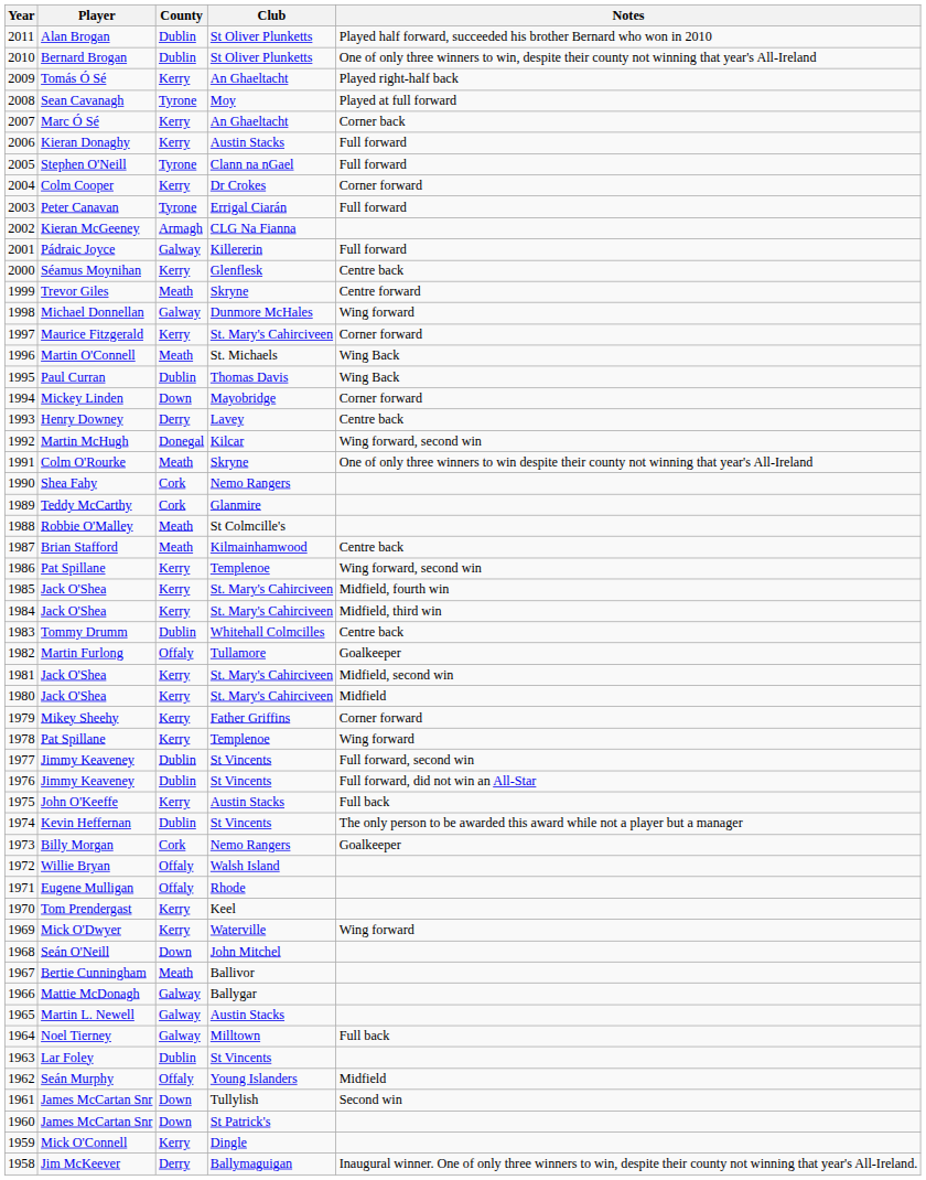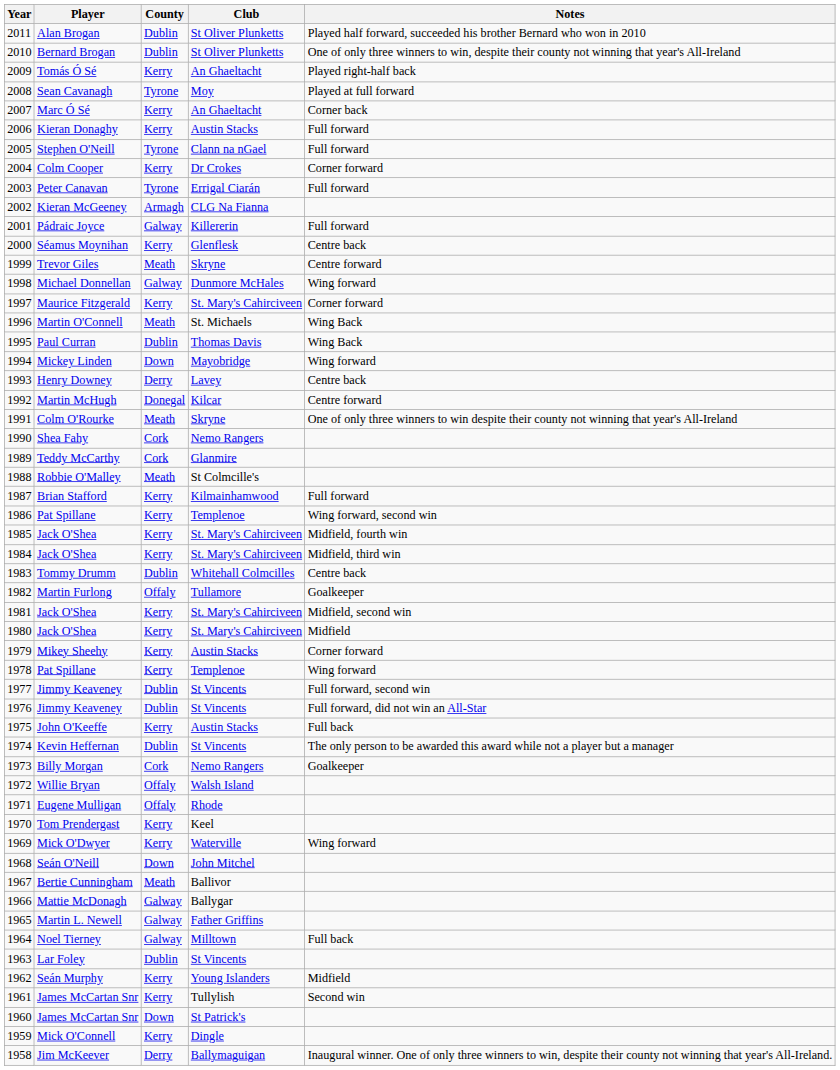 <table class="wikitable">
 <tr>
 <th>Year</th>
 <th>Player</th>
 <th>County</th>
 <th>Club</th>
 <th>Notes</th>
 </tr>
 <tr>
 <td>2011</td>
 <td><a href='#'>Alan Brogan</a></td>
 <td><a href='#'>Dublin</a></td>
 <td><a href='#'>St Oliver Plunketts</a></td>
 <td>Played half forward, succeeded his brother Bernard who won in 2010</td>
 </tr>
 <tr>
 <td>2010</td>
 <td><a href='#'>Bernard Brogan</a></td>
 <td><a href='#'>Dublin</a></td>
 <td><a href='#'>St Oliver Plunketts</a></td>
 <td>One of only three winners to win, despite their county not winning that year's All-Ireland</td>
 </tr>
 <tr>
 <td>2009</td>
 <td><a href='#'>Tomás Ó Sé</a></td>
 <td><a href='#'>Kerry</a></td>
 <td><a href='#'>An Ghaeltacht</a></td>
 <td>Played right-half back</td>
 </tr>
 <tr>
 <td>2008</td>
 <td><a href='#'>Sean Cavanagh</a></td>
 <td><a href='#'>Tyrone</a></td>
 <td><a href='#'>Moy</a></td>
 <td>Played at full forward</td>
 </tr>
 <tr>
 <td>2007</td>
 <td><a href='#'>Marc Ó Sé</a></td>
 <td><a href='#'>Kerry</a></td>
 <td><a href='#'>An Ghaeltacht</a></td>
 <td>Corner back</td>
 </tr>
 <tr>
 <td>2006</td>
 <td><a href='#'>Kieran Donaghy</a></td>
 <td><a href='#'>Kerry</a></td>
 <td><a href='#'>Austin Stacks</a></td>
 <td>Full forward</td>
 </tr>
 <tr>
 <td>2005</td>
 <td><a href='#'>Stephen O'Neill</a></td>
 <td><a href='#'>Tyrone</a></td>
 <td><a href='#'>Clann na nGael</a></td>
 <td>Full forward</td>
 </tr>
 <tr>
 <td>2004</td>
 <td><a href='#'>Colm Cooper</a></td>
 <td><a href='#'>Kerry</a></td>
 <td><a href='#'>Dr Crokes</a></td>
 <td>Corner forward</td>
 </tr>
 <tr>
 <td>2003</td>
 <td><a href='#'>Peter Canavan</a></td>
 <td><a href='#'>Tyrone</a></td>
 <td><a href='#'>Errigal Ciarán</a></td>
 <td>Full forward</td>
 </tr>
 <tr>
 <td>2002</td>
 <td><a href='#'>Kieran McGeeney</a></td>
 <td><a href='#'>Armagh</a></td>
 <td><a href='#'>CLG Na Fianna</a></td>
 </tr>
 <tr>
 <td>2001</td>
 <td><a href='#'>Pádraic Joyce</a></td>
 <td><a href='#'>Galway</a></td>
 <td><a href='#'>Killererin</a></td>
 <td>Full forward</td>
 </tr>
 <tr>
 <td>2000</td>
 <td><a href='#'>Séamus Moynihan</a></td>
 <td><a href='#'>Kerry</a></td>
 <td><a href='#'>Glenflesk</a></td>
 <td>Centre back</td>
 </tr>
 <tr>
 <td>1999</td>
 <td><a href='#'>Trevor Giles</a></td>
 <td><a href='#'>Meath</a></td>
 <td><a href='#'>Skryne</a></td>
 <td>Centre forward</td>
 </tr>
 <tr>
 <td>1998</td>
 <td><a href='#'>Michael Donnellan</a></td>
 <td><a href='#'>Galway</a></td>
 <td><a href='#'>Dunmore McHales</a></td>
 <td>Wing forward</td>
 </tr>
 <tr>
 <td>1997</td>
 <td><a href='#'>Maurice Fitzgerald</a></td>
 <td><a href='#'>Kerry</a></td>
 <td><a href='#'>St. Mary's Cahirciveen</a></td>
 <td>Corner forward</td>
 </tr>
 <tr>
 <td>1996</td>
 <td><a href='#'>Martin O'Connell</a></td>
 <td><a href='#'>Meath</a></td>
 <td>St. Michaels</td>
 <td>Wing Back</td>
 </tr>
 <tr>
 <td>1995</td>
 <td><a href='#'>Paul Curran</a></td>
 <td><a href='#'>Dublin</a></td>
 <td><a href='#'>Thomas Davis</a></td>
 <td>Wing Back</td>
 </tr>
 <tr>
 <td>1994</td>
 <td><a href='#'>Mickey Linden</a></td>
 <td><a href='#'>Down</a></td>
 <td><a href='#'>Mayobridge</a></td>
-<td>Corner forward</td>
+<td>Wing forward</td>
 </tr>
 <tr>
 <td>1993</td>
 <td><a href='#'>Henry Downey</a></td>
 <td><a href='#'>Derry</a></td>
 <td><a href='#'>Lavey</a></td>
 <td>Centre back</td>
 </tr>
 <tr>
 <td>1992</td>
 <td><a href='#'>Martin McHugh</a></td>
 <td><a href='#'>Donegal</a></td>
 <td><a href='#'>Kilcar</a></td>
-<td>Wing forward, second win</td>
+<td>Centre forward</td>
 </tr>
 <tr>
 <td>1991</td>
 <td><a href='#'>Colm O'Rourke</a></td>
 <td><a href='#'>Meath</a></td>
 <td><a href='#'>Skryne</a></td>
 <td>One of only three winners to win despite their county not winning that year's All-Ireland</td>
 </tr>
 <tr>
 <td>1990</td>
 <td><a href='#'>Shea Fahy</a></td>
 <td><a href='#'>Cork</a></td>
 <td><a href='#'>Nemo Rangers</a></td>
 <td></td>
 </tr>
 <tr>
 <td>1989</td>
 <td><a href='#'>Teddy McCarthy</a></td>
 <td><a href='#'>Cork</a></td>
 <td><a href='#'>Glanmire</a></td>
 <td></td>
 </tr>
 <tr>
 <td>1988</td>
 <td><a href='#'>Robbie O'Malley</a></td>
 <td><a href='#'>Meath</a></td>
 <td>St Colmcille's</td>
 <td></td>
 </tr>
 <tr>
 <td>1987</td>
 <td><a href='#'>Brian Stafford</a></td>
-<td><a href='#'>Meath</a></td>
+<td><a href='#'>Kerry</a></td>
 <td><a href='#'>Kilmainhamwood</a></td>
-<td>Centre back</td>
+<td>Full forward</td>
 </tr>
 <tr>
 <td>1986</td>
 <td><a href='#'>Pat Spillane</a></td>
 <td><a href='#'>Kerry</a></td>
 <td><a href='#'>Templenoe</a></td>
 <td>Wing forward, second win</td>
 </tr>
 <tr>
 <td>1985</td>
 <td><a href='#'>Jack O'Shea</a></td>
 <td><a href='#'>Kerry</a></td>
 <td><a href='#'>St. Mary's Cahirciveen</a></td>
 <td>Midfield, fourth win</td>
 </tr>
 <tr>
 <td>1984</td>
 <td><a href='#'>Jack O'Shea</a></td>
 <td><a href='#'>Kerry</a></td>
 <td><a href='#'>St. Mary's Cahirciveen</a></td>
 <td>Midfield, third win</td>
 </tr>
 <tr>
 <td>1983</td>
 <td><a href='#'>Tommy Drumm</a></td>
 <td><a href='#'>Dublin</a></td>
 <td><a href='#'>Whitehall Colmcilles</a></td>
 <td>Centre back</td>
 </tr>
 <tr>
 <td>1982</td>
 <td><a href='#'>Martin Furlong</a></td>
 <td><a href='#'>Offaly</a></td>
 <td><a href='#'>Tullamore</a></td>
 <td>Goalkeeper</td>
 </tr>
 <tr>
 <td>1981</td>
 <td><a href='#'>Jack O'Shea</a></td>
 <td><a href='#'>Kerry</a></td>
 <td><a href='#'>St. Mary's Cahirciveen</a></td>
 <td>Midfield, second win</td>
 </tr>
 <tr>
 <td>1980</td>
 <td><a href='#'>Jack O'Shea</a></td>
 <td><a href='#'>Kerry</a></td>
 <td><a href='#'>St. Mary's Cahirciveen</a></td>
 <td>Midfield</td>
 </tr>
 <tr>
 <td>1979</td>
 <td><a href='#'>Mikey Sheehy</a></td>
 <td><a href='#'>Kerry</a></td>
-<td><a href='#'>Father Griffins</a></td>
+<td><a href='#'>Austin Stacks</a></td>
 <td>Corner forward</td>
 </tr>
 <tr>
 <td>1978</td>
 <td><a href='#'>Pat Spillane</a></td>
 <td><a href='#'>Kerry</a></td>
 <td><a href='#'>Templenoe</a></td>
 <td>Wing forward</td>
 </tr>
 <tr>
 <td>1977</td>
 <td><a href='#'>Jimmy Keaveney</a></td>
 <td><a href='#'>Dublin</a></td>
 <td><a href='#'>St Vincents</a></td>
 <td>Full forward, second win</td>
 </tr>
 <tr>
 <td>1976</td>
 <td><a href='#'>Jimmy Keaveney</a></td>
 <td><a href='#'>Dublin</a></td>
 <td><a href='#'>St Vincents</a></td>
 <td>Full forward, did not win an <a href='#'>All-Star</a></td>
 </tr>
 <tr>
 <td>1975</td>
 <td><a href='#'>John O'Keeffe</a></td>
 <td><a href='#'>Kerry</a></td>
 <td><a href='#'>Austin Stacks</a></td>
 <td>Full back</td>
 </tr>
 <tr>
 <td>1974</td>
 <td><a href='#'>Kevin Heffernan</a></td>
 <td><a href='#'>Dublin</a></td>
 <td><a href='#'>St Vincents</a></td>
 <td>The only person to be awarded this award while not a player but a manager</td>
 </tr>
 <tr>
 <td>1973</td>
 <td><a href='#'>Billy Morgan</a></td>
 <td><a href='#'>Cork</a></td>
 <td><a href='#'>Nemo Rangers</a></td>
 <td>Goalkeeper</td>
 </tr>
 <tr>
 <td>1972</td>
 <td><a href='#'>Willie Bryan</a></td>
 <td><a href='#'>Offaly</a></td>
 <td><a href='#'>Walsh Island</a></td>
 <td></td>
 </tr>
 <tr>
 <td>1971</td>
 <td><a href='#'>Eugene Mulligan</a></td>
 <td><a href='#'>Offaly</a></td>
 <td><a href='#'>Rhode</a></td>
 <td></td>
 </tr>
 <tr>
 <td>1970</td>
 <td><a href='#'>Tom Prendergast</a></td>
 <td><a href='#'>Kerry</a></td>
 <td>Keel</td>
 <td></td>
 </tr>
 <tr>
 <td>1969</td>
 <td><a href='#'>Mick O'Dwyer</a></td>
 <td><a href='#'>Kerry</a></td>
 <td><a href='#'>Waterville</a></td>
 <td>Wing forward</td>
 </tr>
 <tr>
 <td>1968</td>
 <td><a href='#'>Seán O'Neill</a></td>
 <td><a href='#'>Down</a></td>
 <td><a href='#'>John Mitchel</a></td>
 <td></td>
 </tr>
 <tr>
 <td>1967</td>
 <td><a href='#'>Bertie Cunningham</a></td>
 <td><a href='#'>Meath</a></td>
 <td>Ballivor</td>
 <td></td>
 </tr>
 <tr>
 <td>1966</td>
 <td><a href='#'>Mattie McDonagh</a></td>
 <td><a href='#'>Galway</a></td>
 <td>Ballygar</td>
 <td></td>
 </tr>
 <tr>
 <td>1965</td>
 <td><a href='#'>Martin L. Newell</a></td>
 <td><a href='#'>Galway</a></td>
-<td><a href='#'>Austin Stacks</a></td>
+<td><a href='#'>Father Griffins</a></td>
 <td></td>
 </tr>
 <tr>
 <td>1964</td>
 <td><a href='#'>Noel Tierney</a></td>
 <td><a href='#'>Galway</a></td>
 <td><a href='#'>Milltown</a></td>
 <td>Full back</td>
 </tr>
 <tr>
 <td>1963</td>
 <td><a href='#'>Lar Foley</a></td>
 <td><a href='#'>Dublin</a></td>
 <td><a href='#'>St Vincents</a></td>
 <td></td>
 </tr>
 <tr>
 <td>1962</td>
 <td><a href='#'>Seán Murphy</a></td>
-<td><a href='#'>Offaly</a></td>
+<td><a href='#'>Kerry</a></td>
 <td><a href='#'>Young Islanders</a></td>
 <td>Midfield</td>
 </tr>
 <tr>
 <td>1961</td>
 <td><a href='#'>James McCartan Snr</a></td>
-<td><a href='#'>Down</a></td>
+<td><a href='#'>Kerry</a></td>
 <td>Tullylish</td>
 <td>Second win</td>
 </tr>
 <tr>
 <td>1960</td>
 <td><a href='#'>James McCartan Snr</a></td>
 <td><a href='#'>Down</a></td>
 <td><a href='#'>St Patrick's</a></td>
 <td></td>
 </tr>
 <tr>
 <td>1959</td>
 <td><a href='#'>Mick O'Connell</a></td>
 <td><a href='#'>Kerry</a></td>
 <td><a href='#'>Dingle</a></td>
 <td></td>
 </tr>
 <tr>
 <td>1958</td>
 <td><a href='#'>Jim McKeever</a></td>
 <td><a href='#'>Derry</a></td>
 <td><a href='#'>Ballymaguigan</a></td>
 <td>Inaugural winner. One of only three winners to win, despite their county not winning that year's All-Ireland.</td>
 </tr>
 </table>
